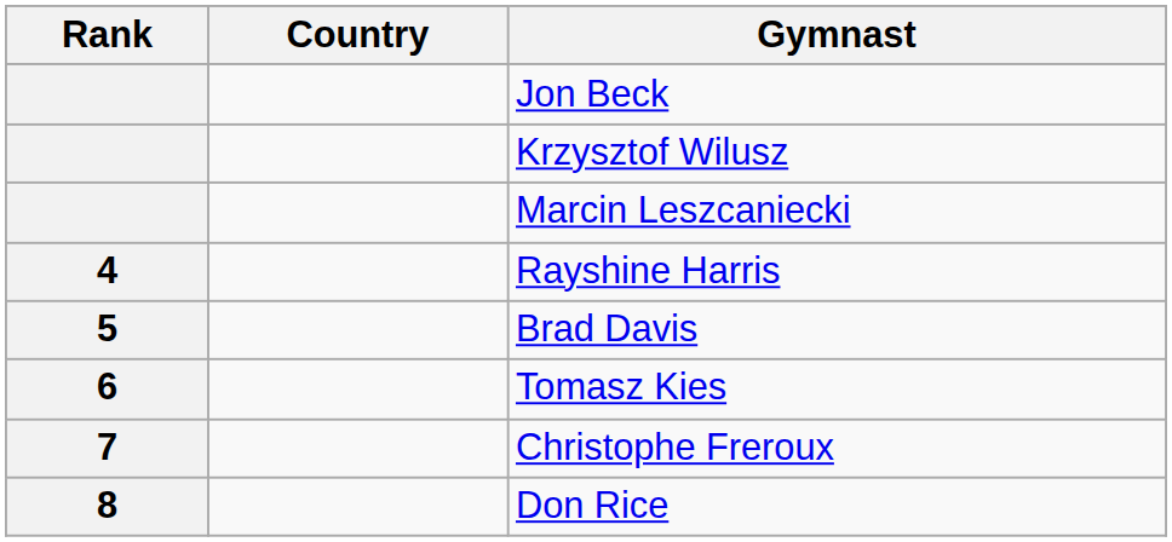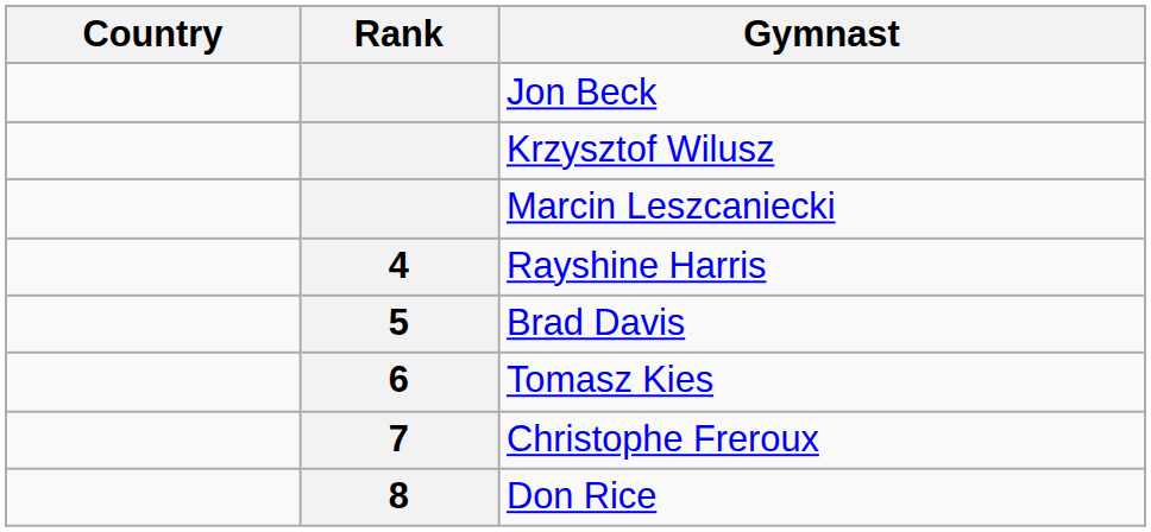 <table class="wikitable" width=500>
 <tr bgcolor="#efefef">
+<th>Country</th>
 <th>Rank</th>
-<th>Country</th>
 <th>Gymnast</th>
 </tr>
 <tr>
+<td></td>
 <th></th>
-<td></td>
 <td><a href='#'>Jon Beck</a></td>
 </tr>
 <tr>
+<td></td>
 <th></th>
-<td></td>
 <td><a href='#'>Krzysztof Wilusz</a></td>
 </tr>
 <tr>
+<td></td>
 <th></th>
-<td></td>
 <td><a href='#'>Marcin Leszcaniecki</a></td>
 </tr>
 <tr>
+<td></td>
 <th>4</th>
-<td></td>
 <td><a href='#'>Rayshine Harris</a></td>
 </tr>
 <tr>
+<td></td>
 <th>5</th>
-<td></td>
 <td><a href='#'>Brad Davis</a></td>
 </tr>
 <tr>
+<td></td>
 <th>6</th>
-<td></td>
 <td><a href='#'>Tomasz Kies</a></td>
 </tr>
 <tr>
+<td></td>
 <th>7</th>
-<td></td>
 <td><a href='#'>Christophe Freroux</a></td>
 </tr>
 <tr>
+<td></td>
 <th>8</th>
-<td></td>
 <td><a href='#'>Don Rice</a></td>
 </tr>
 </table>
